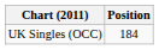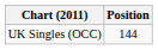 <table class="wikitable">
 <tr>
 <th>Chart (2011)</th>
 <th>Position</th>
 </tr>
 <tr>
 <td>UK Singles (OCC)</td>
-<td align="center">184</td>
+<td align="center">144</td>
 </tr>
 </table>
